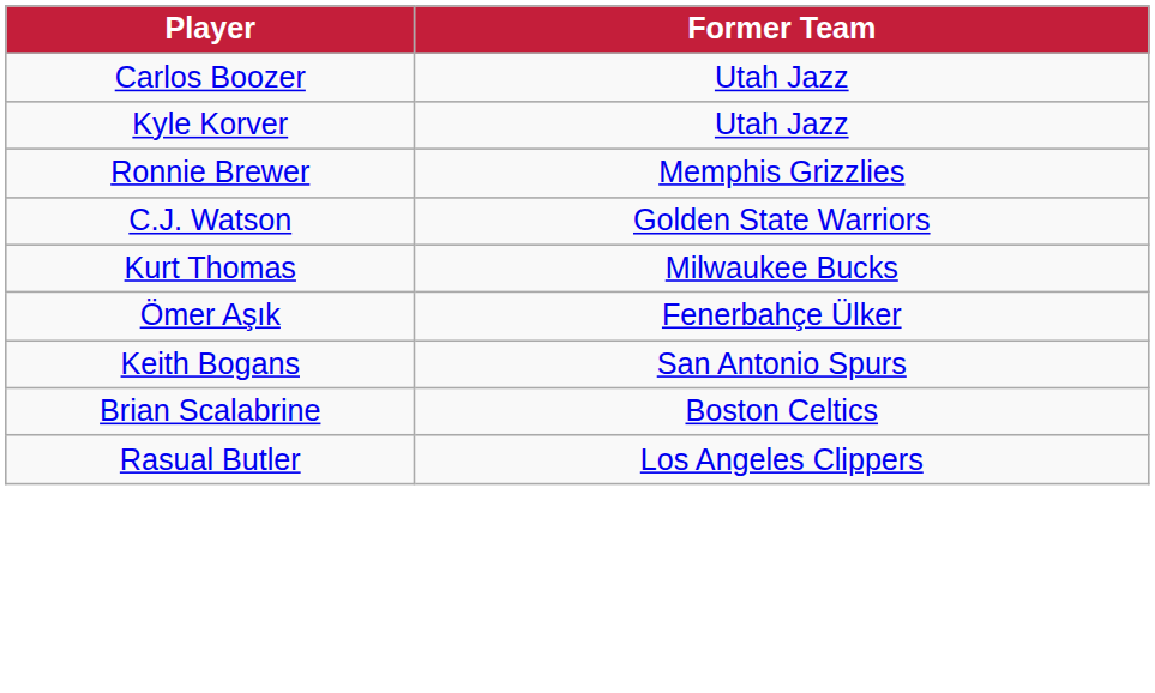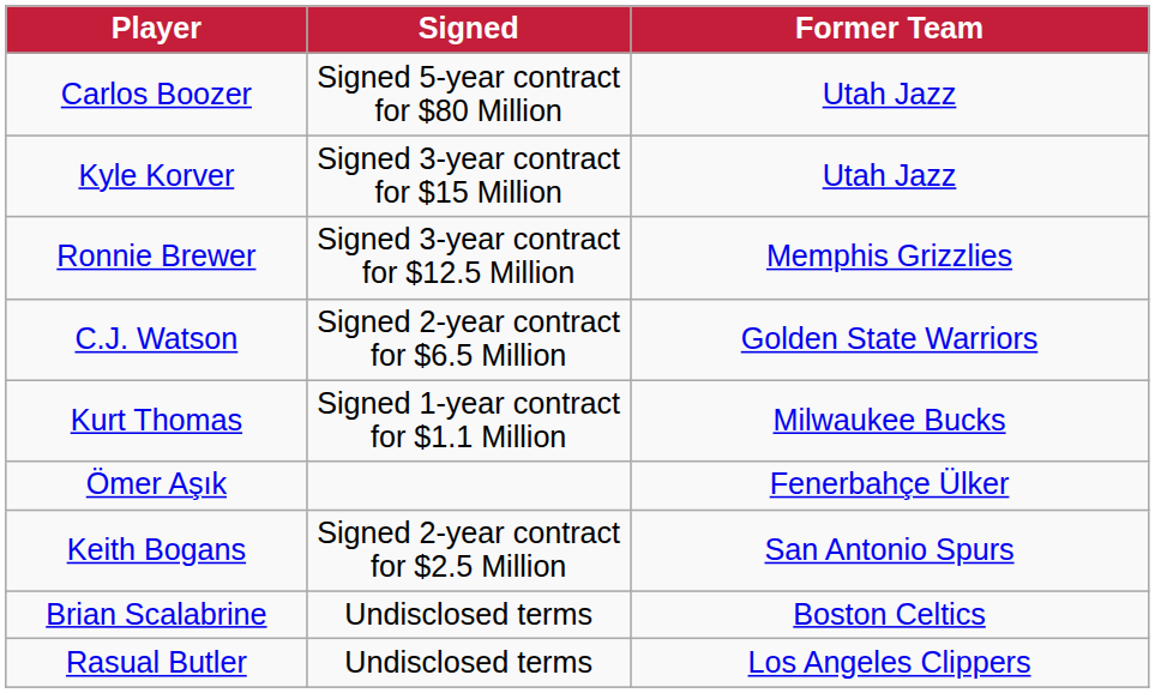 <table class="wikitable sortable sortable">
 <tr>
 <th style="background:#C41E3A; color:white" width="10%">Player</th>
+<th style="background:#C41E3A; color:white" width="10%">Signed</th>
 <th style="background:#C41E3A; color:white" width="20%">Former Team</th>
 </tr>
 <tr style="text-align: center">
 <td><a href='#'>Carlos Boozer</a></td>
+<td>Signed 5-year contract for $80 Million</td>
 <td><a href='#'>Utah Jazz</a></td>
 </tr>
 <tr style="text-align: center">
 <td><a href='#'>Kyle Korver</a></td>
+<td>Signed 3-year contract for $15 Million</td>
 <td><a href='#'>Utah Jazz</a></td>
 </tr>
 <tr style="text-align: center">
 <td><a href='#'>Ronnie Brewer</a></td>
+<td>Signed 3-year contract for $12.5 Million</td>
 <td><a href='#'>Memphis Grizzlies</a></td>
 </tr>
 <tr style="text-align: center">
 <td><a href='#'>C.J. Watson</a></td>
+<td>Signed 2-year contract for $6.5 Million</td>
 <td><a href='#'>Golden State Warriors</a></td>
 </tr>
 <tr style="text-align: center">
 <td><a href='#'>Kurt Thomas</a></td>
+<td>Signed 1-year contract for $1.1 Million</td>
 <td><a href='#'>Milwaukee Bucks</a></td>
 </tr>
 <tr style="text-align: center">
 <td><a href='#'>Ömer Aşık</a></td>
+<td></td>
 <td> <a href='#'>Fenerbahçe Ülker</a></td>
 </tr>
 <tr style="text-align: center">
 <td><a href='#'>Keith Bogans</a></td>
+<td>Signed 2-year contract for $2.5 Million</td>
 <td><a href='#'>San Antonio Spurs</a></td>
 </tr>
 <tr style="text-align: center">
 <td><a href='#'>Brian Scalabrine</a></td>
+<td>Undisclosed terms</td>
 <td><a href='#'>Boston Celtics</a></td>
 </tr>
 <tr style="text-align: center">
 <td><a href='#'>Rasual Butler</a></td>
+<td>Undisclosed terms</td>
 <td><a href='#'>Los Angeles Clippers</a></td>
 </tr>
 </table>
